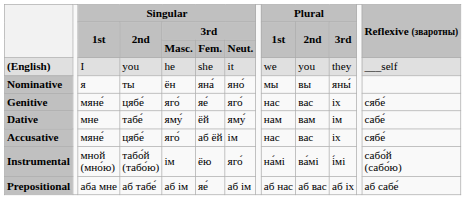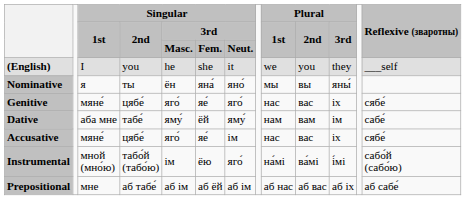 <table class="wikitable">
 <tr>
 <th rowspan="3"></th>
 <td rowspan="10"></td>
 <th style="background:#C0C0C0" colspan="5">Singular</th>
 <td rowspan="10"></td>
 <th style="background:#C0C0C0" colspan="3">Plural</th>
 <td rowspan="10"></td>
 <th style="background:#C0C0C0" colspan="2" rowspan="3">Reflexive <small>(зваротны)</small></th>
 </tr>
 <tr>
 <th style="background:#C0C0C0" rowspan="2">1st</th>
 <th style="background:#C0C0C0" rowspan="2">2nd</th>
 <th style="background:#C0C0C0" colspan="3">3rd</th>
 <th style="background:#C0C0C0" rowspan="2">1st</th>
 <th style="background:#C0C0C0" rowspan="2">2nd</th>
 <th style="background:#C0C0C0" rowspan="2">3rd</th>
 </tr>
 <tr>
 <th style="background:#C0C0C0">Masc.</th>
 <th style="background:#C0C0C0">Fem.</th>
 <th style="background:#C0C0C0">Neut.</th>
 </tr>
 <tr style="background:#E0E0E0">
 <td><strong>(English)</strong></td>
 <td>I</td>
 <td>you</td>
 <td>he</td>
 <td>she</td>
 <td>it</td>
 <td>we</td>
 <td>you</td>
 <td>they</td>
 <td>___self</td>
 </tr>
 <tr>
 <td style="background:#C0C0C0"><strong>Nominative</strong></td>
 <td>я</td>
 <td>ты</td>
 <td>ён</td>
 <td>яна́</td>
 <td>яно́</td>
 <td>мы</td>
 <td>вы</td>
 <td>яны́</td>
 <td></td>
 </tr>
 <tr>
 <td style="background:#C0C0C0"><strong>Genitive</strong></td>
 <td>мяне́</td>
 <td>цябе́</td>
 <td>яго́</td>
 <td>яе́</td>
 <td>яго́</td>
 <td>нас</td>
 <td>вас</td>
 <td>іх</td>
 <td>сябе́</td>
 </tr>
 <tr>
 <td style="background:#C0C0C0"><strong>Dative</strong></td>
-<td>мне</td>
+<td>аба мне</td>
 <td>табе́</td>
 <td>яму́</td>
 <td>ёй</td>
 <td>яму́</td>
 <td>нам</td>
 <td>вам</td>
 <td>ім</td>
 <td>сабе́</td>
 </tr>
 <tr>
 <td style="background:#C0C0C0"><strong>Accusative</strong></td>
 <td>мяне́</td>
 <td>цябе́</td>
 <td>яго́</td>
-<td>аб ёй</td>
+<td>яе́</td>
 <td>ім</td>
 <td>нас</td>
 <td>вас</td>
 <td>іх</td>
 <td>сябе́</td>
 </tr>
 <tr>
 <td style="background:#C0C0C0"><strong>Instrumental</strong></td>
 <td>мной<br>(мно́ю)</td>
 <td>табо́й<br>(табо́ю)</td>
 <td>ім</td>
 <td>ёю</td>
 <td>яго́</td>
 <td>на́мі</td>
 <td>ва́мі</td>
 <td>і́мі</td>
 <td>сабо́й<br>(сабо́ю)</td>
 </tr>
 <tr>
 <td style="background:#C0C0C0"><strong>Prepositional</strong></td>
-<td>аба мне</td>
+<td>мне</td>
 <td>аб табе́</td>
 <td>аб ім</td>
-<td>яе́</td>
+<td>аб ёй</td>
 <td>аб ім</td>
 <td>аб наc</td>
 <td>аб вас</td>
 <td>аб іх</td>
 <td>аб сабе́</td>
 </tr>
 </table>
